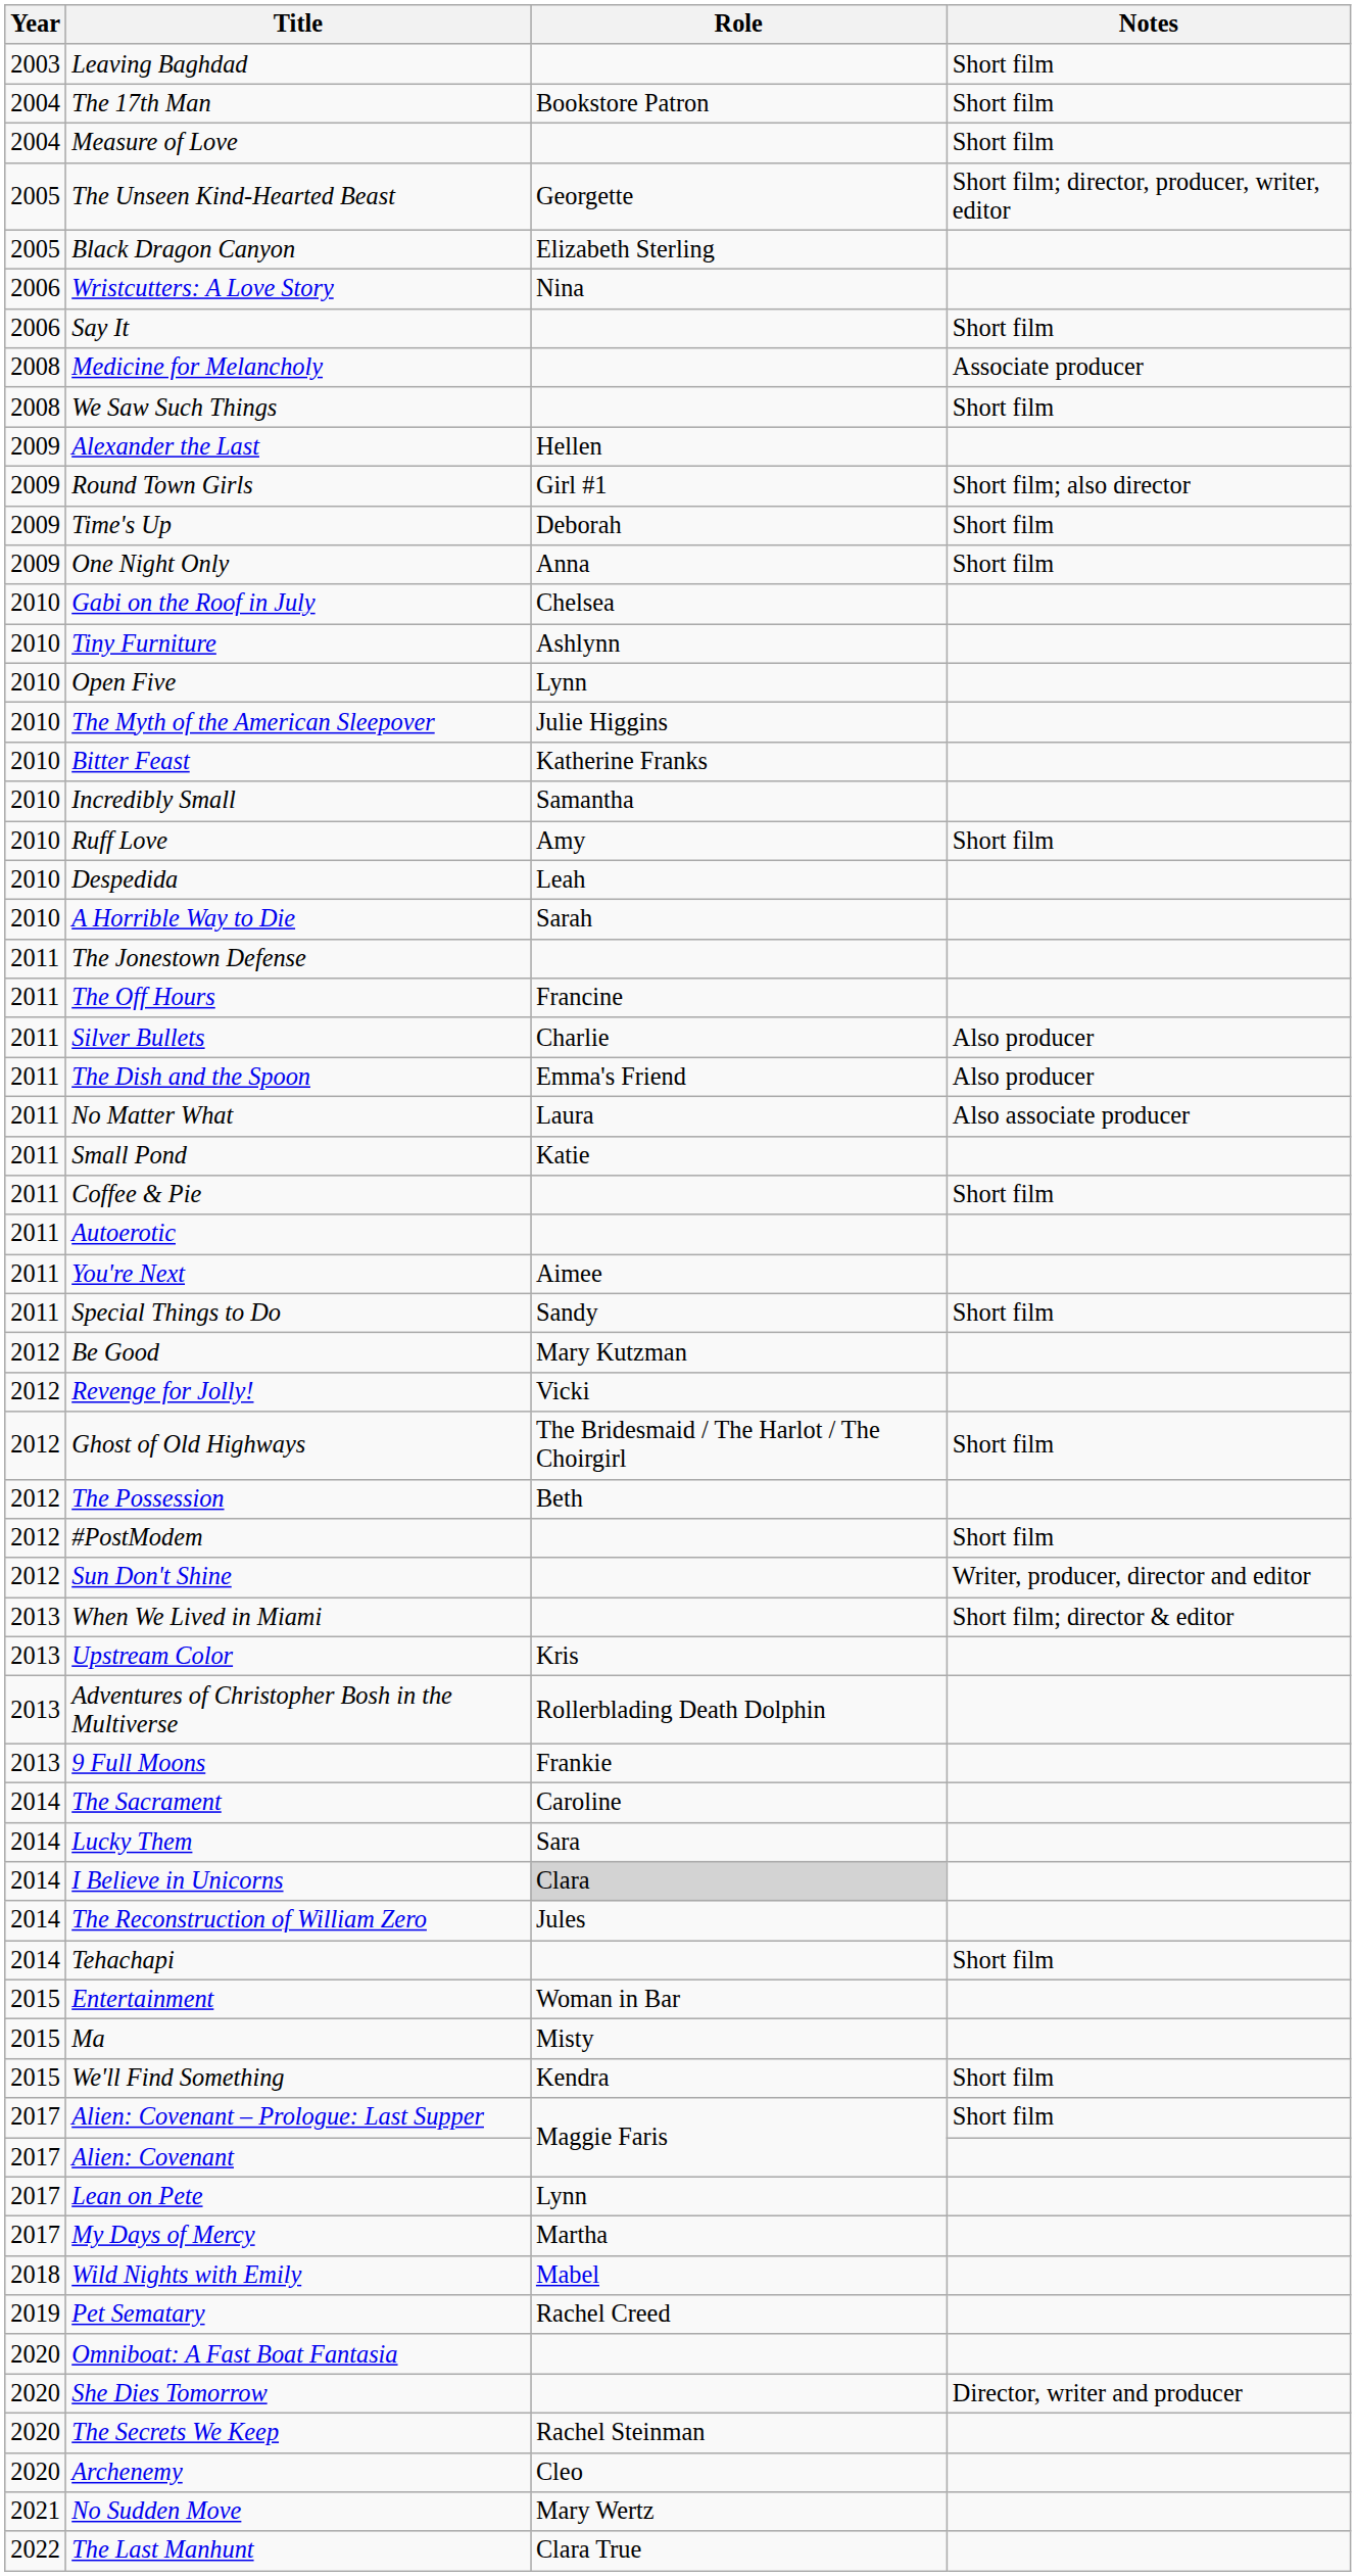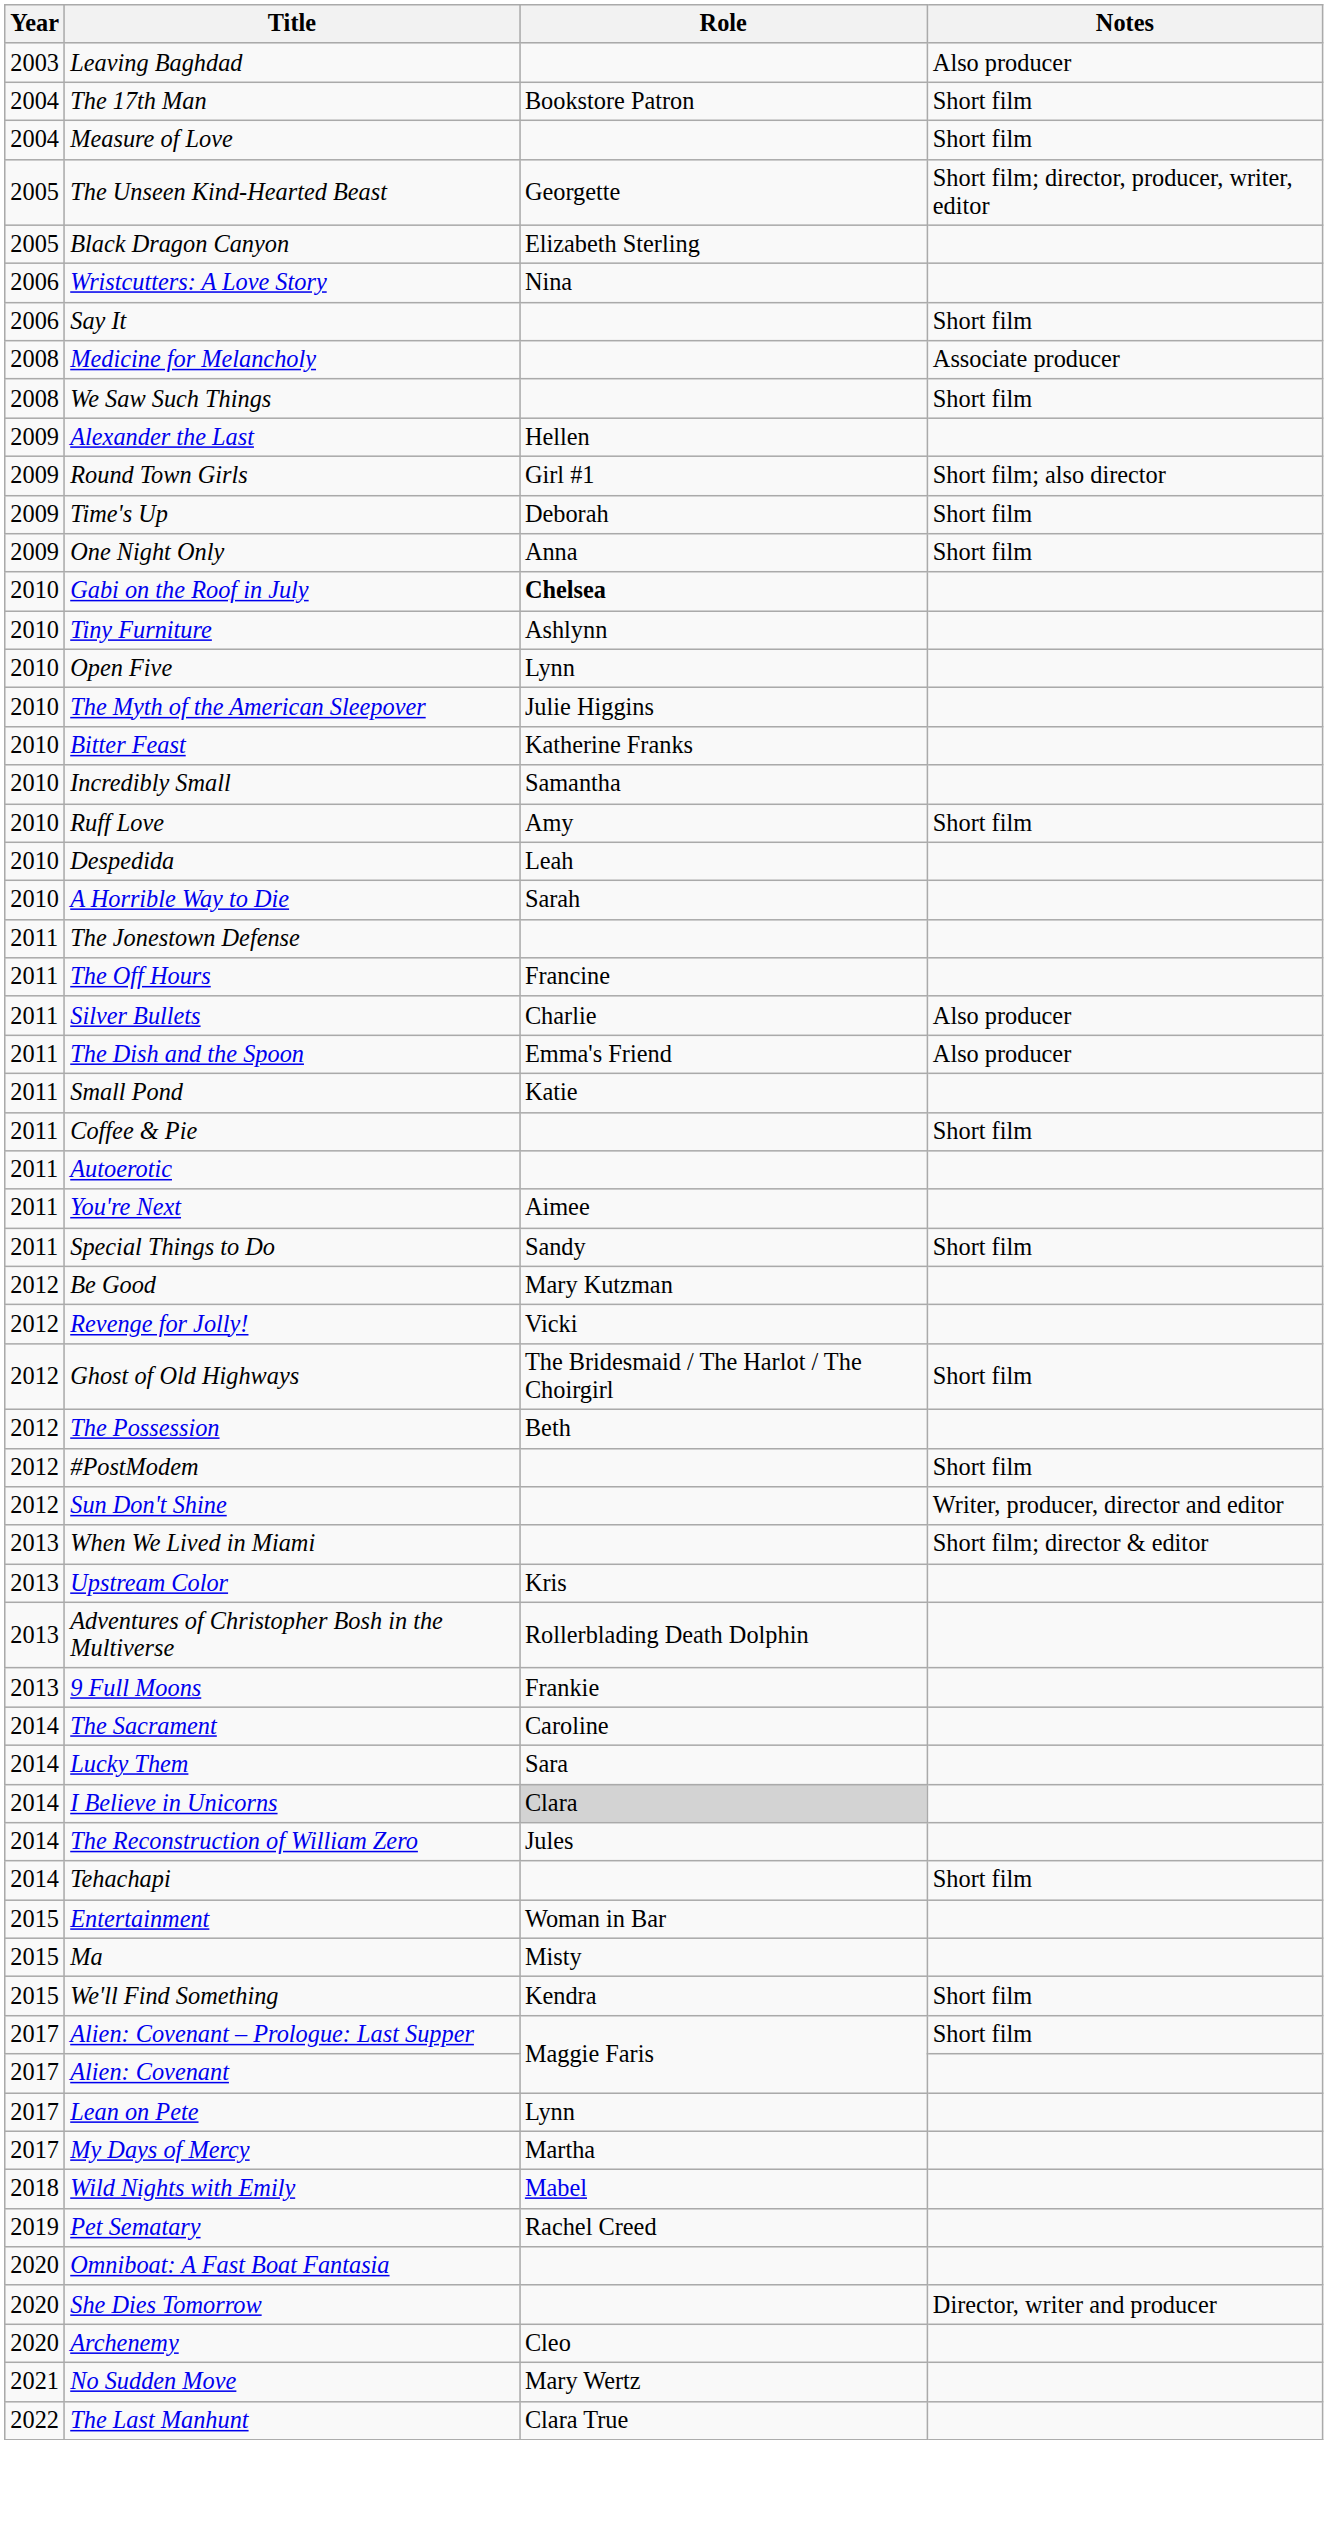 <table class="wikitable sortable">
 <tr>
 <th>Year</th>
 <th>Title</th>
 <th>Role</th>
 <th class="unsortable">Notes</th>
 </tr>
 <tr>
 <td>2003</td>
 <td><em>Leaving Baghdad</em></td>
 <td></td>
-<td>Short film</td>
+<td>Also producer</td>
 </tr>
 <tr>
 <td>2004</td>
 <td><em>The 17th Man</em></td>
 <td>Bookstore Patron</td>
 <td>Short film</td>
 </tr>
 <tr>
 <td>2004</td>
 <td><em>Measure of Love</em></td>
 <td></td>
 <td>Short film</td>
 </tr>
 <tr>
 <td>2005</td>
 <td><em>The Unseen Kind-Hearted Beast</em></td>
 <td>Georgette</td>
 <td>Short film; director, producer, writer, editor</td>
 </tr>
 <tr>
 <td>2005</td>
 <td><em>Black Dragon Canyon</em></td>
 <td>Elizabeth Sterling</td>
 <td></td>
 </tr>
 <tr>
 <td>2006</td>
 <td><em><a href='#'>Wristcutters: A Love Story</a></em></td>
 <td>Nina</td>
 <td></td>
 </tr>
 <tr>
 <td>2006</td>
 <td><em>Say It</em></td>
 <td></td>
 <td>Short film</td>
 </tr>
 <tr>
 <td>2008</td>
 <td><em><a href='#'>Medicine for Melancholy</a></em></td>
 <td></td>
 <td>Associate producer</td>
 </tr>
 <tr>
 <td>2008</td>
 <td><em>We Saw Such Things</em></td>
 <td></td>
 <td>Short film</td>
 </tr>
 <tr>
 <td>2009</td>
 <td><em><a href='#'>Alexander the Last</a></em></td>
 <td>Hellen</td>
 <td></td>
 </tr>
 <tr>
 <td>2009</td>
 <td><em>Round Town Girls</em></td>
 <td>Girl #1</td>
 <td>Short film; also director</td>
 </tr>
 <tr>
 <td>2009</td>
 <td><em>Time's Up</em></td>
 <td>Deborah</td>
 <td>Short film</td>
 </tr>
 <tr>
 <td>2009</td>
 <td><em>One Night Only</em></td>
 <td>Anna</td>
 <td>Short film</td>
 </tr>
 <tr>
 <td>2010</td>
 <td><em><a href='#'>Gabi on the Roof in July</a></em></td>
-<td>Chelsea</td>
+<td><strong>Chelsea</strong></td>
 <td></td>
 </tr>
 <tr>
 <td>2010</td>
 <td><em><a href='#'>Tiny Furniture</a></em></td>
 <td>Ashlynn</td>
 <td></td>
 </tr>
 <tr>
 <td>2010</td>
 <td><em>Open Five</em></td>
 <td>Lynn</td>
 <td></td>
 </tr>
 <tr>
 <td>2010</td>
 <td><em><a href='#'>The Myth of the American Sleepover</a></em></td>
 <td>Julie Higgins</td>
 <td></td>
 </tr>
 <tr>
 <td>2010</td>
 <td><em><a href='#'>Bitter Feast</a></em></td>
 <td>Katherine Franks</td>
 <td></td>
 </tr>
 <tr>
 <td>2010</td>
 <td><em>Incredibly Small</em></td>
 <td>Samantha</td>
 <td></td>
 </tr>
 <tr>
 <td>2010</td>
 <td><em>Ruff Love</em></td>
 <td>Amy</td>
 <td>Short film</td>
 </tr>
 <tr>
 <td>2010</td>
 <td><em>Despedida</em></td>
 <td>Leah</td>
 <td></td>
 </tr>
 <tr>
 <td>2010</td>
 <td><em><a href='#'>A Horrible Way to Die</a></em></td>
 <td>Sarah</td>
 <td></td>
 </tr>
 <tr>
 <td>2011</td>
 <td><em>The Jonestown Defense</em></td>
 <td></td>
 <td></td>
 </tr>
 <tr>
 <td>2011</td>
 <td><em><a href='#'>The Off Hours</a></em></td>
 <td>Francine</td>
 <td></td>
 </tr>
 <tr>
 <td>2011</td>
 <td><em><a href='#'>Silver Bullets</a></em></td>
 <td>Charlie</td>
 <td>Also producer</td>
 </tr>
 <tr>
 <td>2011</td>
 <td><em><a href='#'>The Dish and the Spoon</a></em></td>
 <td>Emma's Friend</td>
 <td>Also producer</td>
-</tr>
-<tr>
-<td>2011</td>
-<td><em>No Matter What</em></td>
-<td>Laura</td>
-<td>Also associate producer</td>
 </tr>
 <tr>
 <td>2011</td>
 <td><em>Small Pond</em></td>
 <td>Katie</td>
 <td></td>
 </tr>
 <tr>
 <td>2011</td>
 <td><em>Coffee & Pie</em></td>
 <td></td>
 <td>Short film</td>
 </tr>
 <tr>
 <td>2011</td>
 <td><em><a href='#'>Autoerotic</a></em></td>
 <td></td>
 <td></td>
 </tr>
 <tr>
 <td>2011</td>
 <td><em><a href='#'>You're Next</a></em></td>
 <td>Aimee</td>
 <td></td>
 </tr>
 <tr>
 <td>2011</td>
 <td><em>Special Things to Do</em></td>
 <td>Sandy</td>
 <td>Short film</td>
 </tr>
 <tr>
 <td>2012</td>
 <td><em>Be Good</em></td>
 <td>Mary Kutzman</td>
 <td></td>
 </tr>
 <tr>
 <td>2012</td>
 <td><em><a href='#'>Revenge for Jolly!</a></em></td>
 <td>Vicki</td>
 <td></td>
 </tr>
 <tr>
 <td>2012</td>
 <td><em>Ghost of Old Highways</em></td>
 <td>The Bridesmaid / The Harlot / The Choirgirl</td>
 <td>Short film</td>
 </tr>
 <tr>
 <td>2012</td>
 <td><em><a href='#'>The Possession</a></em></td>
 <td>Beth</td>
 <td></td>
 </tr>
 <tr>
 <td>2012</td>
 <td><em>#PostModem</em></td>
 <td></td>
 <td>Short film</td>
 </tr>
 <tr>
 <td>2012</td>
 <td><em><a href='#'>Sun Don't Shine</a></em></td>
 <td></td>
 <td>Writer, producer, director and editor</td>
 </tr>
 <tr>
 <td>2013</td>
 <td><em>When We Lived in Miami</em></td>
 <td></td>
 <td>Short film; director & editor</td>
 </tr>
 <tr>
 <td>2013</td>
 <td><em><a href='#'>Upstream Color</a></em></td>
 <td>Kris</td>
 <td></td>
 </tr>
 <tr>
 <td>2013</td>
 <td><em>Adventures of Christopher Bosh in the Multiverse</em></td>
 <td>Rollerblading Death Dolphin</td>
 <td></td>
 </tr>
 <tr>
 <td>2013</td>
 <td><em><a href='#'>9 Full Moons</a></em></td>
 <td>Frankie</td>
 <td></td>
 </tr>
 <tr>
 <td>2014</td>
 <td><em><a href='#'>The Sacrament</a></em></td>
 <td>Caroline</td>
 <td></td>
 </tr>
 <tr>
 <td>2014</td>
 <td><em><a href='#'>Lucky Them</a></em></td>
 <td>Sara</td>
 <td></td>
 </tr>
 <tr>
 <td>2014</td>
 <td><em><a href='#'>I Believe in Unicorns</a></em></td>
 <td style="background: lightgrey;">Clara</td>
 <td></td>
 </tr>
 <tr>
 <td>2014</td>
 <td><em><a href='#'>The Reconstruction of William Zero</a></em></td>
 <td>Jules</td>
 <td></td>
 </tr>
 <tr>
 <td>2014</td>
 <td><em>Tehachapi</em></td>
 <td></td>
 <td>Short film</td>
 </tr>
 <tr>
 <td>2015</td>
 <td><em><a href='#'>Entertainment</a></em></td>
 <td>Woman in Bar</td>
 <td></td>
 </tr>
 <tr>
 <td>2015</td>
 <td><em>Ma</em></td>
 <td>Misty</td>
 <td></td>
 </tr>
 <tr>
 <td>2015</td>
 <td><em>We'll Find Something</em></td>
 <td>Kendra</td>
 <td>Short film</td>
 </tr>
 <tr>
 <td>2017</td>
 <td><em><a href='#'>Alien: Covenant – Prologue: Last Supper</a></em></td>
 <td rowspan="2">Maggie Faris</td>
 <td>Short film</td>
 </tr>
 <tr>
 <td>2017</td>
 <td><em><a href='#'>Alien: Covenant</a></em></td>
 <td></td>
 </tr>
 <tr>
 <td>2017</td>
 <td><em><a href='#'>Lean on Pete</a></em></td>
 <td>Lynn</td>
 <td></td>
 </tr>
 <tr>
 <td>2017</td>
 <td><em><a href='#'>My Days of Mercy</a></em></td>
 <td>Martha</td>
 <td></td>
 </tr>
 <tr>
 <td>2018</td>
 <td><em><a href='#'>Wild Nights with Emily</a></em></td>
 <td><a href='#'>Mabel</a></td>
 <td></td>
 </tr>
 <tr>
 <td>2019</td>
 <td><em><a href='#'>Pet Sematary</a></em></td>
 <td>Rachel Creed</td>
 <td></td>
 </tr>
 <tr>
 <td>2020</td>
 <td><em><a href='#'>Omniboat: A Fast Boat Fantasia</a></em></td>
 <td></td>
 <td></td>
 </tr>
 <tr>
 <td>2020</td>
 <td><em><a href='#'>She Dies Tomorrow</a></em></td>
 <td></td>
 <td>Director, writer and producer</td>
 </tr>
 <tr>
 <td>2020</td>
-<td><em><a href='#'>The Secrets We Keep</a></em></td>
-<td>Rachel Steinman</td>
-<td></td>
-</tr>
-<tr>
-<td>2020</td>
 <td><em><a href='#'>Archenemy</a></em></td>
 <td>Cleo</td>
 <td></td>
 </tr>
 <tr>
 <td>2021</td>
 <td><em><a href='#'>No Sudden Move</a></em></td>
 <td>Mary Wertz</td>
 <td></td>
 </tr>
 <tr>
 <td>2022</td>
 <td><em><a href='#'>The Last Manhunt</a></em></td>
 <td>Clara True</td>
 <td></td>
 </tr>
 </table>
